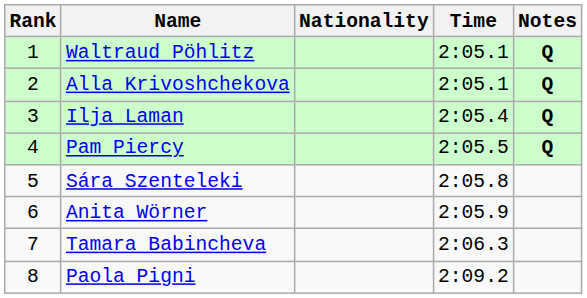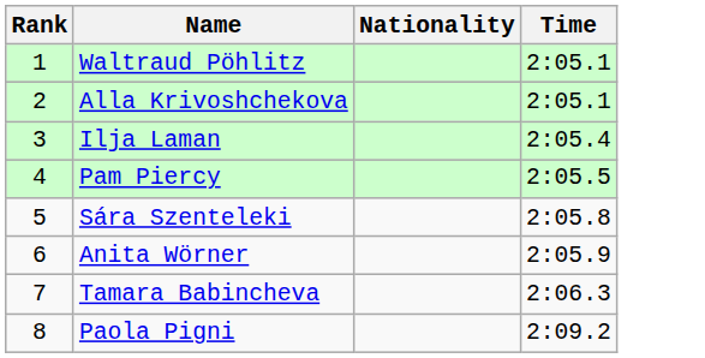 <table class="wikitable sortable" style="text-align:center">
 <tr>
 <th>Rank</th>
 <th>Name</th>
 <th>Nationality</th>
 <th>Time</th>
-<th>Notes</th>
 </tr>
 <tr bgcolor=ccffcc>
 <td>1</td>
 <td align=left><a href='#'>Waltraud Pöhlitz</a></td>
 <td align=left></td>
 <td>2:05.1</td>
-<td><strong>Q</strong></td>
 </tr>
 <tr bgcolor=ccffcc>
 <td>2</td>
 <td align=left><a href='#'>Alla Krivoshchekova</a></td>
 <td align=left></td>
 <td>2:05.1</td>
-<td><strong>Q</strong></td>
 </tr>
 <tr bgcolor=ccffcc>
 <td>3</td>
 <td align=left><a href='#'>Ilja Laman</a></td>
 <td align=left></td>
 <td>2:05.4</td>
-<td><strong>Q</strong></td>
 </tr>
 <tr bgcolor=ccffcc>
 <td>4</td>
 <td align=left><a href='#'>Pam Piercy</a></td>
 <td align=left></td>
 <td>2:05.5</td>
-<td><strong>Q</strong></td>
 </tr>
 <tr>
 <td>5</td>
 <td align=left><a href='#'>Sára Szenteleki</a></td>
 <td align=left></td>
 <td>2:05.8</td>
-<td></td>
 </tr>
 <tr>
 <td>6</td>
 <td align=left><a href='#'>Anita Wörner</a></td>
 <td align=left></td>
 <td>2:05.9</td>
-<td></td>
 </tr>
 <tr>
 <td>7</td>
 <td align=left><a href='#'>Tamara Babincheva</a></td>
 <td align=left></td>
 <td>2:06.3</td>
-<td></td>
 </tr>
 <tr>
 <td>8</td>
 <td align=left><a href='#'>Paola Pigni</a></td>
 <td align=left></td>
 <td>2:09.2</td>
-<td></td>
 </tr>
 </table>
